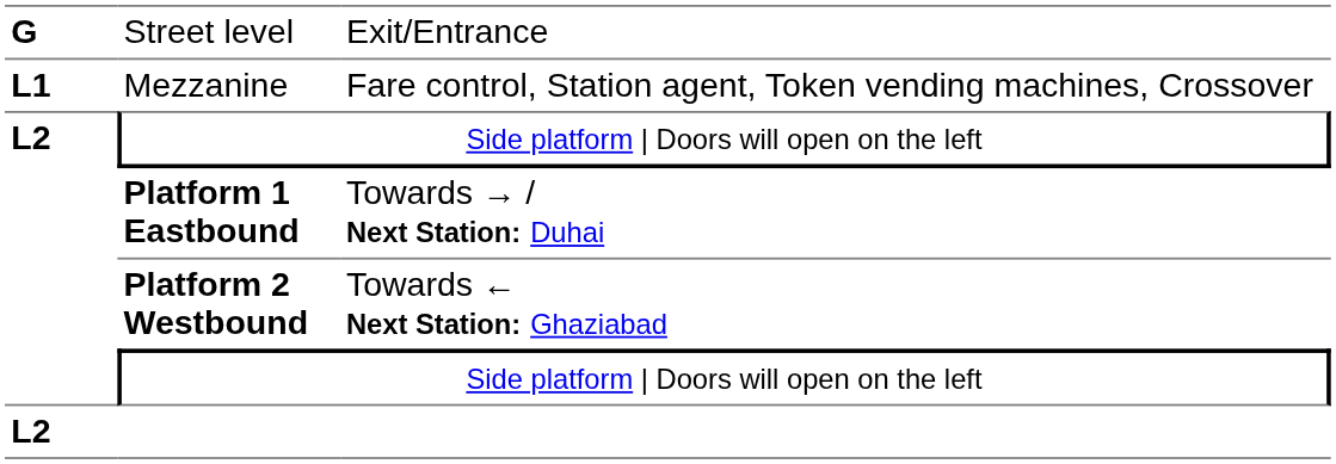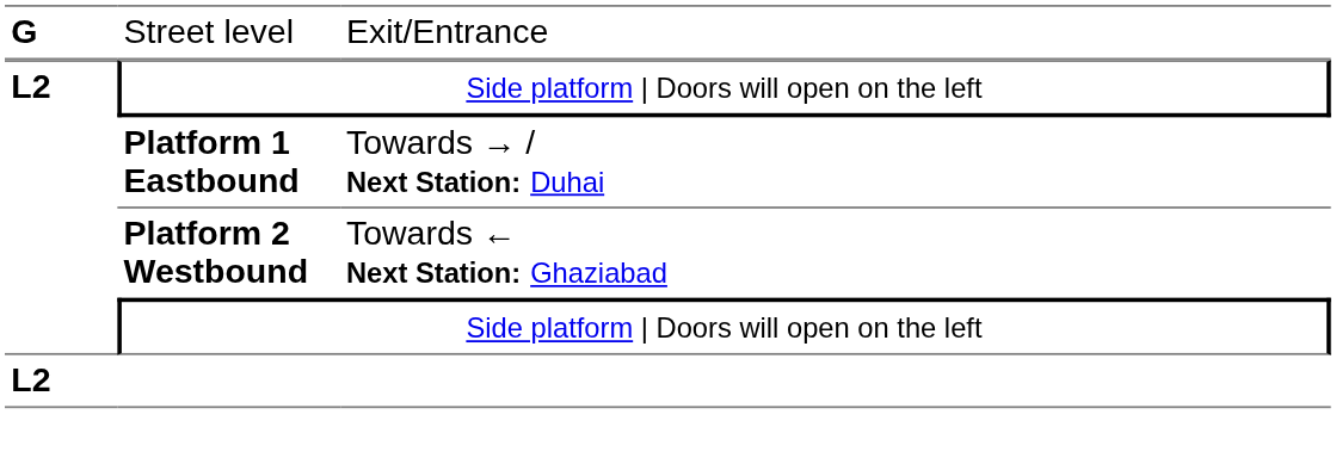 <table table border=0 cellspacing=0 cellpadding=3>
 <tr>
 <td style="border-bottom:solid 1px gray;border-top:solid 1px gray;" width=50 valign=top><strong>G</strong></td>
 <td style="border-top:solid 1px gray;border-bottom:solid 1px gray;" width=100 valign=top>Street level</td>
 <td style="border-top:solid 1px gray;border-bottom:solid 1px gray;" width=500 valign=top>Exit/Entrance</td>
-</tr>
-<tr>
-<td valign=top><strong>L1</strong></td>
-<td valign=top>Mezzanine</td>
-<td valign=top>Fare control, Station agent, Token vending machines, Crossover</td>
 </tr>
 <tr>
 <td style="border-top:solid 1px gray;border-bottom:solid 1px gray;" width=50 rowspan=4 valign=top><strong>L2</strong></td>
 <td style="border-top:solid 1px gray;border-right:solid 2px black;border-left:solid 2px black;border-bottom:solid 2px black;text-align:center;" colspan=2><small><a href='#'>Side platform</a> | Doors will open on the left </small></td>
 </tr>
 <tr>
 <td style="border-bottom:solid 1px gray;" width=100><span><strong>Platform 1</strong><br><strong>Eastbound</strong></span></td>
 <td style="border-bottom:solid 1px gray;" width=500>Towards →   /  <br><small><strong>Next Station:</strong></small> <small><a href='#'>Duhai</a></small></td>
 </tr>
 <tr>
 <td><span><strong>Platform 2</strong><br><strong>Westbound</strong></span></td>
 <td>Towards ←  <br><small><strong>Next Station:</strong></small> <small><a href='#'>Ghaziabad</a></small></td>
 </tr>
 <tr>
 <td style="border-top:solid 2px black;border-right:solid 2px black;border-left:solid 2px black;border-bottom:solid 1px gray;" colspan=2  align=center><small><a href='#'>Side platform</a> | Doors will open on the left </small></td>
 </tr>
 <tr>
 <td style="border-bottom:solid 1px gray;" width=50 rowspan=2 valign=top><strong>L2</strong></td>
 <td style="border-bottom:solid 1px gray;" width=100></td>
 <td style="border-bottom:solid 1px gray;" width=500></td>
 </tr>
 <tr>
 </tr>
 </table>
